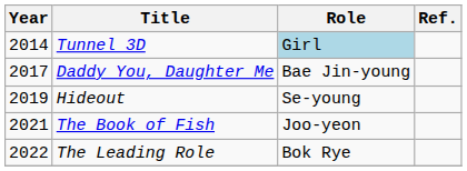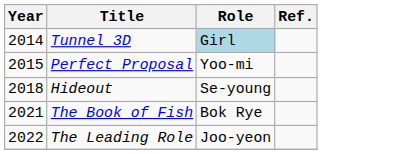 <table class="wikitable">
 <tr>
 <th width="10">Year</th>
 <th>Title</th>
 <th>Role</th>
 <th>Ref.</th>
 </tr>
 <tr>
 <td>2014</td>
 <td><em><a href='#'>Tunnel 3D</a></em></td>
 <td style="background: lightblue;">Girl</td>
 <td></td>
 </tr>
 <tr>
-<td>2017</td>
-<td><em><a href='#'>Daddy You, Daughter Me</a></em></td>
-<td>Bae Jin-young</td>
+<td>2015</td>
+<td><em><a href='#'>Perfect Proposal</a></em></td>
+<td>Yoo-mi</td>
 <td></td>
 </tr>
 <tr>
-<td>2019</td>
+<td>2018</td>
 <td><em>Hideout</em></td>
 <td>Se-young</td>
 <td></td>
 </tr>
 <tr>
 <td>2021</td>
 <td><em><a href='#'>The Book of Fish</a></em></td>
-<td>Joo-yeon</td>
+<td>Bok Rye</td>
 <td></td>
 </tr>
 <tr>
 <td>2022</td>
 <td><em>The Leading Role</em></td>
-<td>Bok Rye</td>
+<td>Joo-yeon</td>
 <td></td>
 </tr>
 <tr>
 </tr>
 </table>
